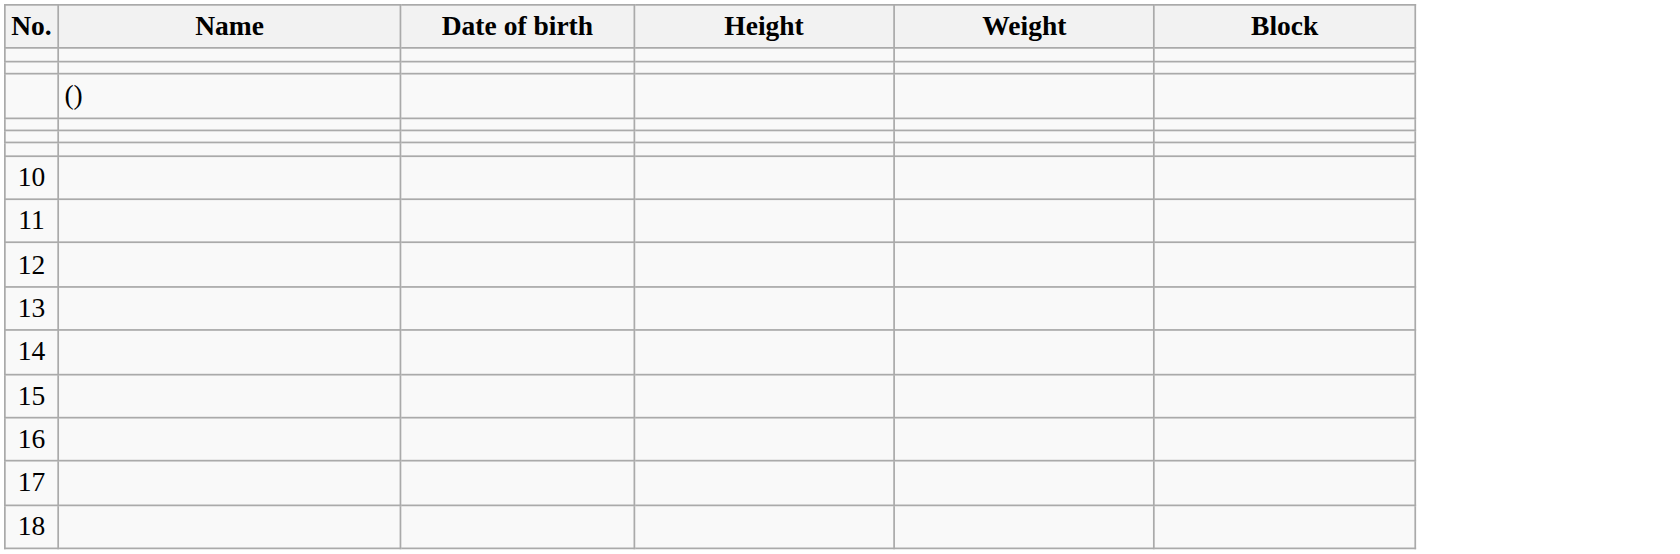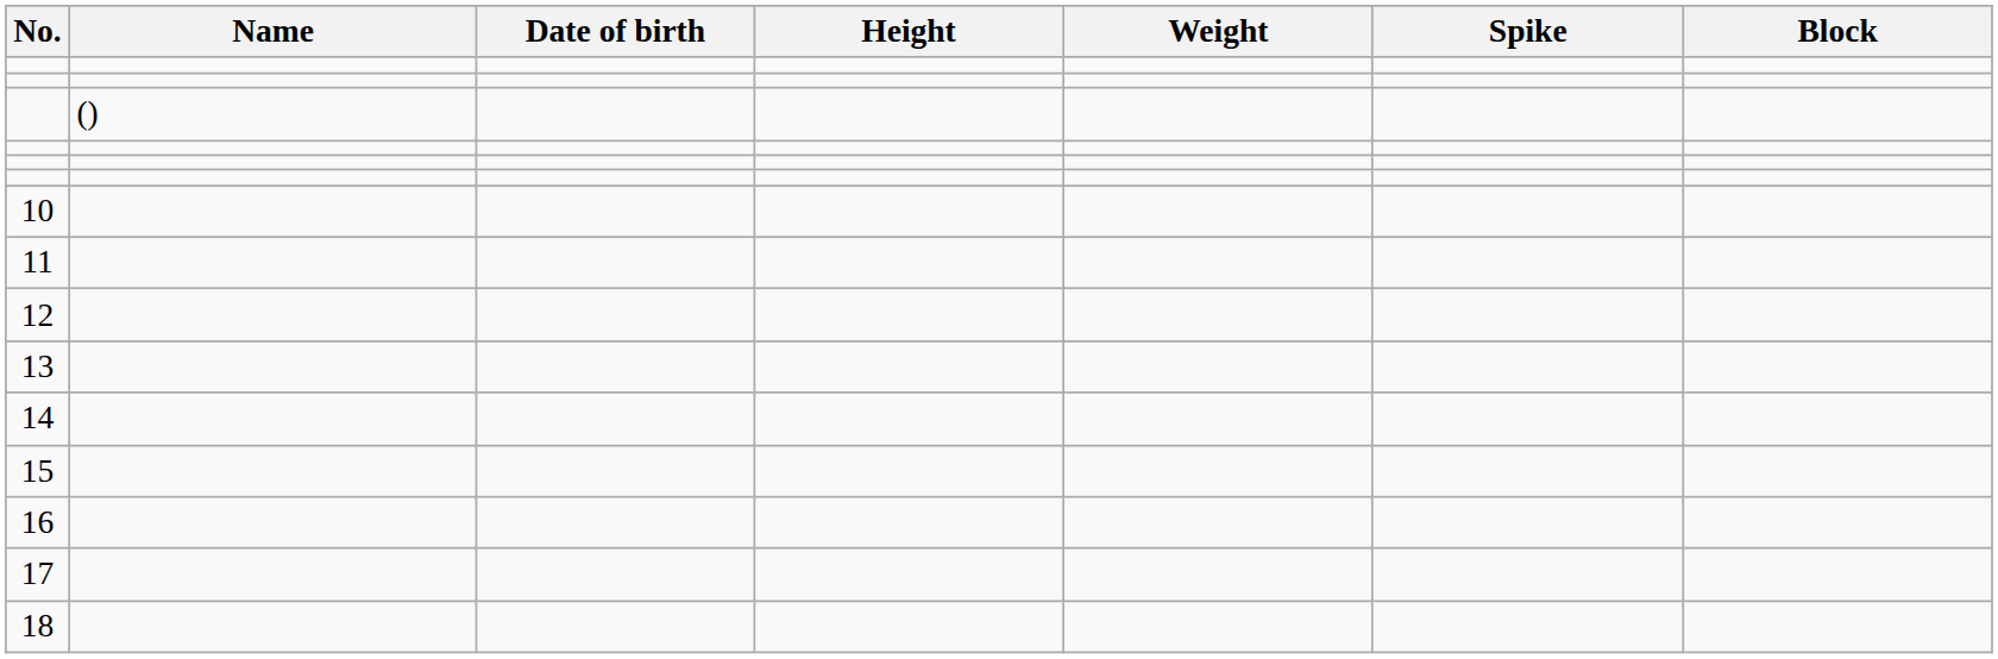 <table class="wikitable sortable" style="font-size:100%; text-align:center;">
 <tr>
 <th>No.</th>
 <th style="width:12em">Name</th>
 <th style="width:8em">Date of birth</th>
 <th style="width:9em">Height</th>
 <th style="width:9em">Weight</th>
+<th style="width:9em">Spike</th>
 <th style="width:9em">Block</th>
 </tr>
 <tr>
 <td></td>
 <td align=left> </td>
 <td align=right></td>
+<td></td>
 <td></td>
 <td></td>
 <td></td>
 </tr>
 <tr>
 <td></td>
 <td align=left> </td>
 <td align=right></td>
 <td></td>
 <td></td>
 <td></td>
+<td></td>
 </tr>
 <tr>
 <td></td>
 <td align=left>  ()</td>
 <td align=right></td>
+<td></td>
 <td></td>
 <td></td>
 <td></td>
 </tr>
 <tr>
 <td></td>
 <td align=left> </td>
 <td align=right></td>
 <td></td>
 <td></td>
 <td></td>
+<td></td>
 </tr>
 <tr>
 <td></td>
 <td align=left> </td>
 <td align=right></td>
+<td></td>
 <td></td>
 <td></td>
 <td></td>
 </tr>
 <tr>
 <td></td>
 <td align=left> </td>
 <td align=right></td>
 <td></td>
 <td></td>
 <td></td>
+<td></td>
 </tr>
 <tr>
 <td>10</td>
 <td align=left> </td>
 <td align=right></td>
+<td></td>
 <td></td>
 <td></td>
 <td></td>
 </tr>
 <tr>
 <td>11</td>
 <td align=left> </td>
 <td align=right></td>
 <td></td>
 <td></td>
 <td></td>
+<td></td>
 </tr>
 <tr>
 <td>12</td>
 <td align=left> </td>
 <td align=right></td>
+<td></td>
 <td></td>
 <td></td>
 <td></td>
 </tr>
 <tr>
 <td>13</td>
 <td align=left> </td>
 <td align=right></td>
 <td></td>
 <td></td>
 <td></td>
+<td></td>
 </tr>
 <tr>
 <td>14</td>
 <td align=left> </td>
 <td align=right></td>
+<td></td>
 <td></td>
 <td></td>
 <td></td>
 </tr>
 <tr>
 <td>15</td>
 <td align=left> </td>
 <td align=right></td>
 <td></td>
 <td></td>
 <td></td>
+<td></td>
 </tr>
 <tr>
 <td>16</td>
 <td align=left> </td>
 <td align=right></td>
+<td></td>
 <td></td>
 <td></td>
 <td></td>
 </tr>
 <tr>
 <td>17</td>
 <td align=left> </td>
 <td align=right></td>
 <td></td>
 <td></td>
 <td></td>
+<td></td>
 </tr>
 <tr>
 <td>18</td>
 <td align=left> </td>
 <td align=right></td>
 <td></td>
 <td></td>
 <td></td>
+<td></td>
 </tr>
 </table>
